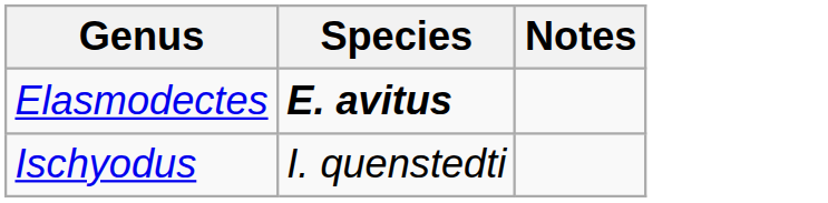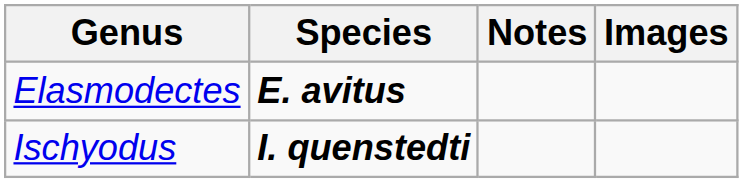 <table class="wikitable">
 <tr>
 <th>Genus</th>
 <th>Species</th>
 <th>Notes</th>
+<th>Images</th>
 </tr>
 <tr>
 <td><em><a href='#'>Elasmodectes</a></em></td>
 <td><strong><em>E. avitus</em></strong></td>
 <td></td>
+<td></td>
 </tr>
 <tr>
 <td><em><a href='#'>Ischyodus</a></em></td>
-<td><em>I. quenstedti</em></td>
+<td><strong><em>I. quenstedti</em></strong></td>
+<td></td>
 <td></td>
 </tr>
 </table>
